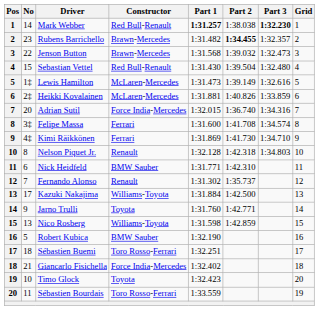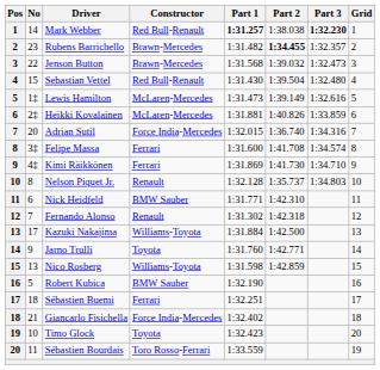 <table class="wikitable sortable" style="font-size: 85%">
 <tr>
 <th>Pos</th>
 <th>No</th>
 <th>Driver</th>
 <th>Constructor</th>
 <th>Part 1</th>
 <th>Part 2</th>
 <th>Part 3</th>
 <th>Grid</th>
 </tr>
 <tr>
 <th>1</th>
 <td>14</td>
 <td> <a href='#'>Mark Webber</a></td>
 <td><a href='#'>Red Bull</a>-<a href='#'>Renault</a></td>
 <td><strong>1:31.257</strong></td>
 <td>1:38.038</td>
 <td><strong>1:32.230</strong></td>
 <td>1</td>
 </tr>
 <tr>
 <th>2</th>
 <td>23</td>
 <td> <a href='#'>Rubens Barrichello</a></td>
 <td><a href='#'>Brawn</a>-<a href='#'>Mercedes</a></td>
 <td>1:31.482</td>
 <td><strong>1:34.455</strong></td>
 <td>1:32.357</td>
 <td>2</td>
 </tr>
 <tr>
 <th>3</th>
 <td>22</td>
 <td> <a href='#'>Jenson Button</a></td>
 <td><a href='#'>Brawn</a>-<a href='#'>Mercedes</a></td>
 <td>1:31.568</td>
 <td>1:39.032</td>
 <td>1:32.473</td>
 <td>3</td>
 </tr>
 <tr>
 <th>4</th>
 <td>15</td>
 <td> <a href='#'>Sebastian Vettel</a></td>
 <td><a href='#'>Red Bull</a>-<a href='#'>Renault</a></td>
 <td>1:31.430</td>
 <td>1:39.504</td>
 <td>1:32.480</td>
 <td>4</td>
 </tr>
 <tr>
 <th>5</th>
 <td>1‡</td>
 <td> <a href='#'>Lewis Hamilton</a></td>
 <td><a href='#'>McLaren</a>-<a href='#'>Mercedes</a></td>
 <td>1:31.473</td>
 <td>1:39.149</td>
 <td>1:32.616</td>
 <td>5</td>
 </tr>
 <tr>
 <th>6</th>
 <td>2‡</td>
 <td> <a href='#'>Heikki Kovalainen</a></td>
 <td><a href='#'>McLaren</a>-<a href='#'>Mercedes</a></td>
 <td>1:31.881</td>
 <td>1:40.826</td>
 <td>1:33.859</td>
 <td>6</td>
 </tr>
 <tr>
 <th>7</th>
 <td>20</td>
 <td> <a href='#'>Adrian Sutil</a></td>
 <td><a href='#'>Force India</a>-<a href='#'>Mercedes</a></td>
 <td>1:32.015</td>
 <td>1:36.740</td>
 <td>1:34.316</td>
 <td>7</td>
 </tr>
 <tr>
 <th>8</th>
 <td>3‡</td>
 <td> <a href='#'>Felipe Massa</a></td>
 <td><a href='#'>Ferrari</a></td>
 <td>1:31.600</td>
 <td>1:41.708</td>
 <td>1:34.574</td>
 <td>8</td>
 </tr>
 <tr>
 <th>9</th>
 <td>4‡</td>
 <td> <a href='#'>Kimi Räikkönen</a></td>
 <td><a href='#'>Ferrari</a></td>
 <td>1:31.869</td>
 <td>1:41.730</td>
 <td>1:34.710</td>
 <td>9</td>
 </tr>
 <tr>
 <th>10</th>
 <td>8</td>
 <td> <a href='#'>Nelson Piquet Jr.</a></td>
 <td><a href='#'>Renault</a></td>
 <td>1:32.128</td>
-<td>1:42.318</td>
+<td>1:35.737</td>
 <td>1:34.803</td>
 <td>10</td>
 </tr>
 <tr>
 <th>11</th>
 <td>6</td>
 <td> <a href='#'>Nick Heidfeld</a></td>
 <td><a href='#'>BMW Sauber</a></td>
 <td>1:31.771</td>
 <td>1:42.310</td>
 <td></td>
 <td>11</td>
 </tr>
 <tr>
 <th>12</th>
 <td>7</td>
 <td> <a href='#'>Fernando Alonso</a></td>
 <td><a href='#'>Renault</a></td>
 <td>1:31.302</td>
-<td>1:35.737</td>
+<td>1:42.318</td>
 <td></td>
 <td>12</td>
 </tr>
 <tr>
 <th>13</th>
 <td>17</td>
 <td> <a href='#'>Kazuki Nakajima</a></td>
 <td><a href='#'>Williams</a>-<a href='#'>Toyota</a></td>
 <td>1:31.884</td>
 <td>1:42.500</td>
 <td></td>
 <td>13</td>
 </tr>
 <tr>
 <th>14</th>
 <td>9</td>
 <td> <a href='#'>Jarno Trulli</a></td>
 <td><a href='#'>Toyota</a></td>
 <td>1:31.760</td>
 <td>1:42.771</td>
 <td></td>
 <td>14</td>
 </tr>
 <tr>
 <th>15</th>
 <td>13</td>
 <td> <a href='#'>Nico Rosberg</a></td>
 <td><a href='#'>Williams</a>-<a href='#'>Toyota</a></td>
 <td>1:31.598</td>
 <td>1:42.859</td>
 <td></td>
 <td>15</td>
 </tr>
 <tr>
 <th>16</th>
 <td>5</td>
 <td> <a href='#'>Robert Kubica</a></td>
 <td><a href='#'>BMW Sauber</a></td>
 <td>1:32.190</td>
 <td></td>
 <td></td>
 <td>16</td>
 </tr>
 <tr>
 <th>17</th>
 <td>18</td>
 <td> <a href='#'>Sébastien Buemi</a></td>
-<td><a href='#'>Toro Rosso</a>-<a href='#'>Ferrari</a></td>
+<td><a href='#'>Ferrari</a></td>
 <td>1:32.251</td>
 <td></td>
 <td></td>
 <td>17</td>
 </tr>
 <tr>
 <th>18</th>
 <td>21</td>
 <td> <a href='#'>Giancarlo Fisichella</a></td>
 <td><a href='#'>Force India</a>-<a href='#'>Mercedes</a></td>
 <td>1:32.402</td>
 <td></td>
 <td></td>
 <td>18</td>
 </tr>
 <tr>
 <th>19</th>
 <td>10</td>
 <td> <a href='#'>Timo Glock</a></td>
 <td><a href='#'>Toyota</a></td>
 <td>1:32.423</td>
 <td></td>
 <td></td>
 <td>20</td>
 </tr>
 <tr>
 <th>20</th>
 <td>11</td>
 <td> <a href='#'>Sébastien Bourdais</a></td>
 <td><a href='#'>Toro Rosso</a>-<a href='#'>Ferrari</a></td>
 <td>1:33.559</td>
 <td></td>
 <td></td>
 <td>19</td>
 </tr>
 <tr>
 <th colspan="8"></th>
 </tr>
 </table>
